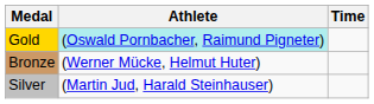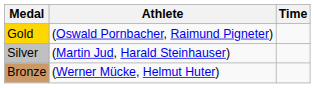 <table class="wikitable">
 <tr>
 <th>Medal</th>
 <th>Athlete</th>
 <th>Time</th>
 </tr>
 <tr>
 <td bgcolor="gold">Gold</td>
-<td style="background: paleturquoise;"> (<a href='#'>Oswald Pornbacher</a>, <a href='#'>Raimund Pigneter</a>)</td>
+<td> (<a href='#'>Oswald Pornbacher</a>, <a href='#'>Raimund Pigneter</a>)</td>
+<td></td>
+</tr>
+<tr>
+<td bgcolor="silver">Silver</td>
+<td>  (<a href='#'>Martin Jud</a>, <a href='#'>Harald Steinhauser</a>)</td>
 <td></td>
 </tr>
 <tr>
 <td bgcolor="CC9966">Bronze</td>
 <td>  (<a href='#'>Werner Mücke</a>, <a href='#'>Helmut Huter</a>)</td>
 <td></td>
 </tr>
-<tr>
-<td bgcolor="silver">Silver</td>
-<td>  (<a href='#'>Martin Jud</a>, <a href='#'>Harald Steinhauser</a>)</td>
-<td></td>
-</tr>
 </table>
